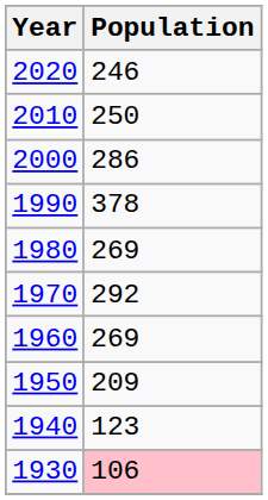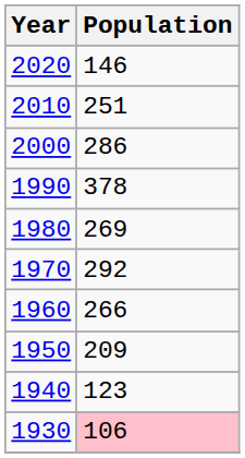 <table class="wikitable">
 <tr>
 <th>Year</th>
 <th>Population</th>
 </tr>
 <tr>
 <td><a href='#'>2020</a></td>
-<td>246</td>
+<td>146</td>
 </tr>
 <tr>
 <td><a href='#'>2010</a></td>
-<td>250</td>
+<td>251</td>
 </tr>
 <tr>
 <td><a href='#'>2000</a></td>
 <td>286</td>
 </tr>
 <tr>
 <td><a href='#'>1990</a></td>
 <td>378</td>
 </tr>
 <tr>
 <td><a href='#'>1980</a></td>
 <td>269</td>
 </tr>
 <tr>
 <td><a href='#'>1970</a></td>
 <td>292</td>
 </tr>
 <tr>
 <td><a href='#'>1960</a></td>
-<td>269</td>
+<td>266</td>
 </tr>
 <tr>
 <td><a href='#'>1950</a></td>
 <td>209</td>
 </tr>
 <tr>
 <td><a href='#'>1940</a></td>
 <td>123</td>
 </tr>
 <tr>
 <td><a href='#'>1930</a></td>
 <td style="background: pink;">106</td>
 </tr>
 <tr>
 </tr>
 </table>
